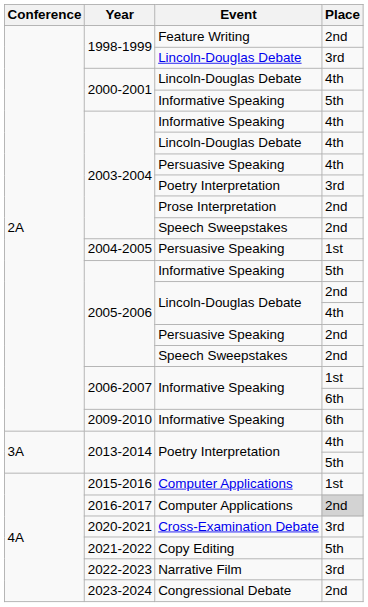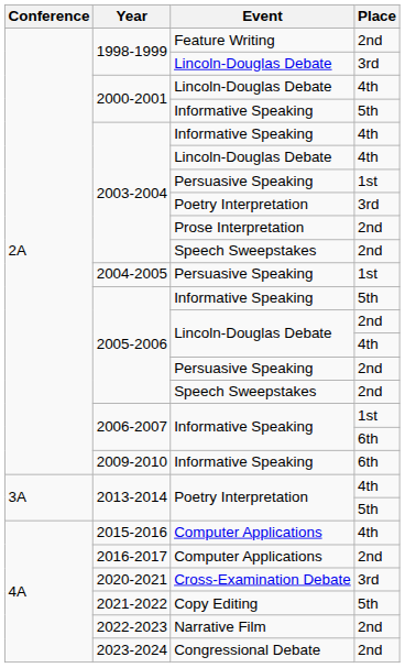 <table class=wikitable>
 <tr>
 <th scope="col">Conference</th>
 <th scope="col">Year</th>
 <th scope="col">Event</th>
 <th scope="col">Place</th>
 </tr>
 <tr>
 <td rowspan="19">2A</td>
 <td rowspan="2">1998-1999</td>
 <td>Feature Writing</td>
 <td>2nd</td>
 </tr>
 <tr>
 <td><a href='#'>Lincoln-Douglas Debate</a></td>
 <td>3rd</td>
 </tr>
 <tr>
 <td rowspan="2">2000-2001</td>
 <td>Lincoln-Douglas Debate</td>
 <td>4th</td>
 </tr>
 <tr>
 <td>Informative Speaking</td>
 <td>5th</td>
 </tr>
 <tr>
 <td rowspan="6">2003-2004</td>
 <td>Informative Speaking</td>
 <td>4th</td>
 </tr>
 <tr>
 <td>Lincoln-Douglas Debate</td>
 <td>4th</td>
 </tr>
 <tr>
 <td>Persuasive Speaking</td>
-<td>4th</td>
+<td>1st</td>
 </tr>
 <tr>
 <td>Poetry Interpretation</td>
 <td>3rd</td>
 </tr>
 <tr>
 <td>Prose Interpretation</td>
 <td>2nd</td>
 </tr>
 <tr>
 <td>Speech Sweepstakes</td>
 <td>2nd</td>
 </tr>
 <tr>
 <td>2004-2005</td>
 <td>Persuasive Speaking</td>
 <td>1st</td>
 </tr>
 <tr>
 <td rowspan="5">2005-2006</td>
 <td>Informative Speaking</td>
 <td>5th</td>
 </tr>
 <tr>
 <td rowspan="2">Lincoln-Douglas Debate</td>
 <td>2nd</td>
 </tr>
 <tr>
 <td>4th</td>
 </tr>
 <tr>
 <td>Persuasive Speaking</td>
 <td>2nd</td>
 </tr>
 <tr>
 <td>Speech Sweepstakes</td>
 <td>2nd</td>
 </tr>
 <tr>
 <td rowspan="2">2006-2007</td>
 <td rowspan="2">Informative Speaking</td>
 <td>1st</td>
 </tr>
 <tr>
 <td>6th</td>
 </tr>
 <tr>
 <td>2009-2010</td>
 <td>Informative Speaking</td>
 <td>6th</td>
 </tr>
 <tr>
 <td rowspan="2">3A</td>
 <td rowspan="2">2013-2014</td>
 <td rowspan="2">Poetry Interpretation</td>
 <td>4th</td>
 </tr>
 <tr>
 <td>5th</td>
 </tr>
 <tr>
 <td rowspan="6">4A</td>
 <td>2015-2016</td>
 <td><a href='#'>Computer Applications</a></td>
-<td>1st</td>
+<td>4th</td>
 </tr>
 <tr>
 <td>2016-2017</td>
 <td>Computer Applications</td>
-<td style="background: lightgrey;">2nd</td>
+<td>2nd</td>
 </tr>
 <tr>
 <td>2020-2021</td>
 <td><a href='#'>Cross-Examination Debate</a></td>
 <td>3rd</td>
 </tr>
 <tr>
 <td>2021-2022</td>
 <td>Copy Editing</td>
 <td>5th</td>
 </tr>
 <tr>
 <td>2022-2023</td>
 <td>Narrative Film</td>
-<td>3rd</td>
+<td>2nd</td>
 </tr>
 <tr>
 <td>2023-2024</td>
 <td>Congressional Debate</td>
 <td>2nd</td>
 </tr>
 </table>
